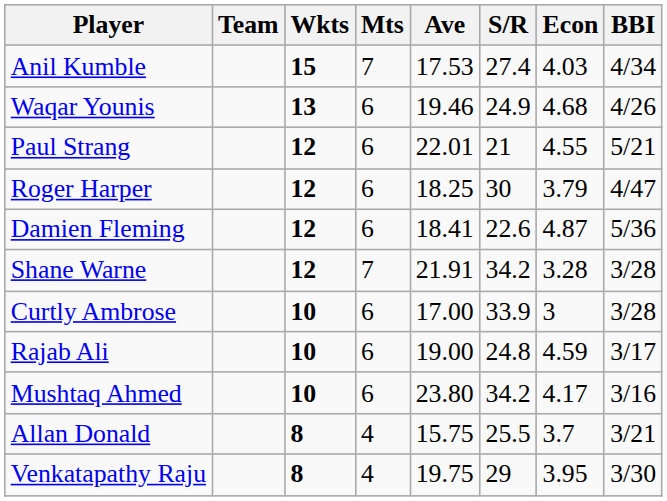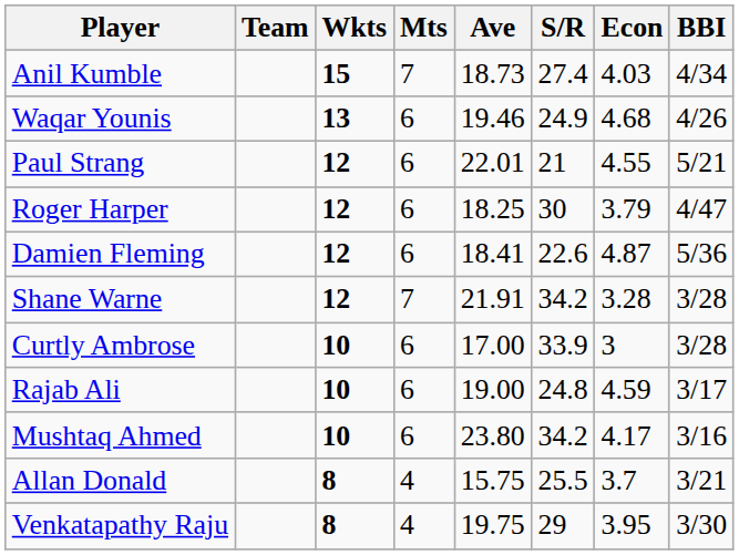 <table class="wikitable sortable">
 <tr>
 <th>Player</th>
 <th>Team</th>
 <th>Wkts</th>
 <th>Mts</th>
 <th>Ave</th>
 <th>S/R</th>
 <th>Econ</th>
 <th>BBI</th>
 </tr>
 <tr>
 <td><a href='#'>Anil Kumble</a></td>
 <td></td>
 <td><strong>15</strong></td>
 <td>7</td>
-<td>17.53</td>
+<td>18.73</td>
 <td>27.4</td>
 <td>4.03</td>
 <td>4/34</td>
 </tr>
 <tr>
 <td><a href='#'>Waqar Younis</a></td>
 <td></td>
 <td><strong>13</strong></td>
 <td>6</td>
 <td>19.46</td>
 <td>24.9</td>
 <td>4.68</td>
 <td>4/26</td>
 </tr>
 <tr>
 <td><a href='#'>Paul Strang</a></td>
 <td></td>
 <td><strong>12</strong></td>
 <td>6</td>
 <td>22.01</td>
 <td>21</td>
 <td>4.55</td>
 <td>5/21</td>
 </tr>
 <tr>
 <td><a href='#'>Roger Harper</a></td>
 <td></td>
 <td><strong>12</strong></td>
 <td>6</td>
 <td>18.25</td>
 <td>30</td>
 <td>3.79</td>
 <td>4/47</td>
 </tr>
 <tr>
 <td><a href='#'>Damien Fleming</a></td>
 <td></td>
 <td><strong>12</strong></td>
 <td>6</td>
 <td>18.41</td>
 <td>22.6</td>
 <td>4.87</td>
 <td>5/36</td>
 </tr>
 <tr>
 <td><a href='#'>Shane Warne</a></td>
 <td></td>
 <td><strong>12</strong></td>
 <td>7</td>
 <td>21.91</td>
 <td>34.2</td>
 <td>3.28</td>
 <td>3/28</td>
 </tr>
 <tr>
 <td><a href='#'>Curtly Ambrose</a></td>
 <td></td>
 <td><strong>10</strong></td>
 <td>6</td>
 <td>17.00</td>
 <td>33.9</td>
 <td>3</td>
 <td>3/28</td>
 </tr>
 <tr>
 <td><a href='#'>Rajab Ali</a></td>
 <td></td>
 <td><strong>10</strong></td>
 <td>6</td>
 <td>19.00</td>
 <td>24.8</td>
 <td>4.59</td>
 <td>3/17</td>
 </tr>
 <tr>
 <td><a href='#'>Mushtaq Ahmed</a></td>
 <td></td>
 <td><strong>10</strong></td>
 <td>6</td>
 <td>23.80</td>
 <td>34.2</td>
 <td>4.17</td>
 <td>3/16</td>
 </tr>
 <tr>
 <td><a href='#'>Allan Donald</a></td>
 <td></td>
 <td><strong>8</strong></td>
 <td>4</td>
 <td>15.75</td>
 <td>25.5</td>
 <td>3.7</td>
 <td>3/21</td>
 </tr>
 <tr>
 <td><a href='#'>Venkatapathy Raju</a></td>
 <td></td>
 <td><strong>8</strong></td>
 <td>4</td>
 <td>19.75</td>
 <td>29</td>
 <td>3.95</td>
 <td>3/30</td>
 </tr>
 </table>
